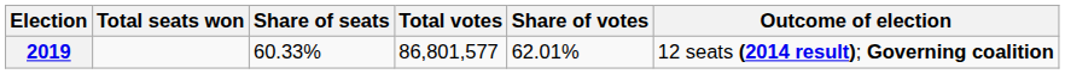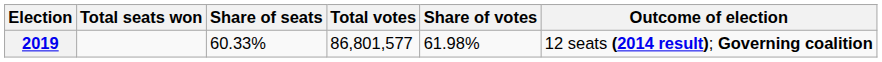 <table class="wikitable">
 <tr>
 <th>Election</th>
 <th>Total seats won</th>
 <th>Share of seats</th>
 <th>Total votes</th>
 <th>Share of votes</th>
 <th>Outcome of election</th>
 </tr>
 <tr>
 <th><a href='#'>2019</a></th>
 <td></td>
 <td>60.33%</td>
 <td>86,801,577</td>
-<td>62.01%</td>
+<td>61.98%</td>
 <td>12 seats <strong>(<a href='#'>2014 result</a>)</strong>; <strong>Governing coalition</strong></td>
 </tr>
 </table>
